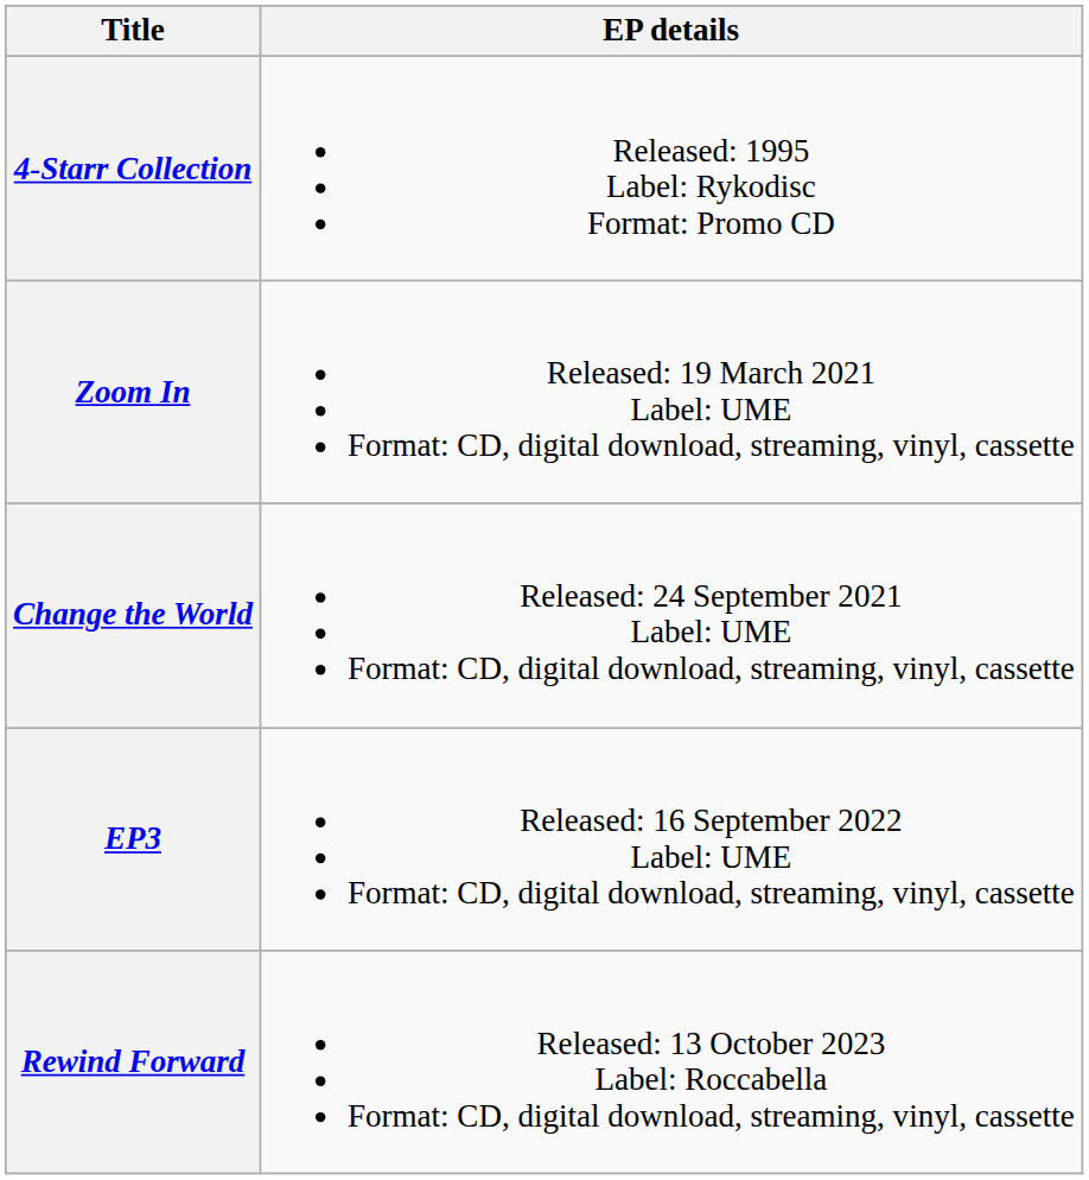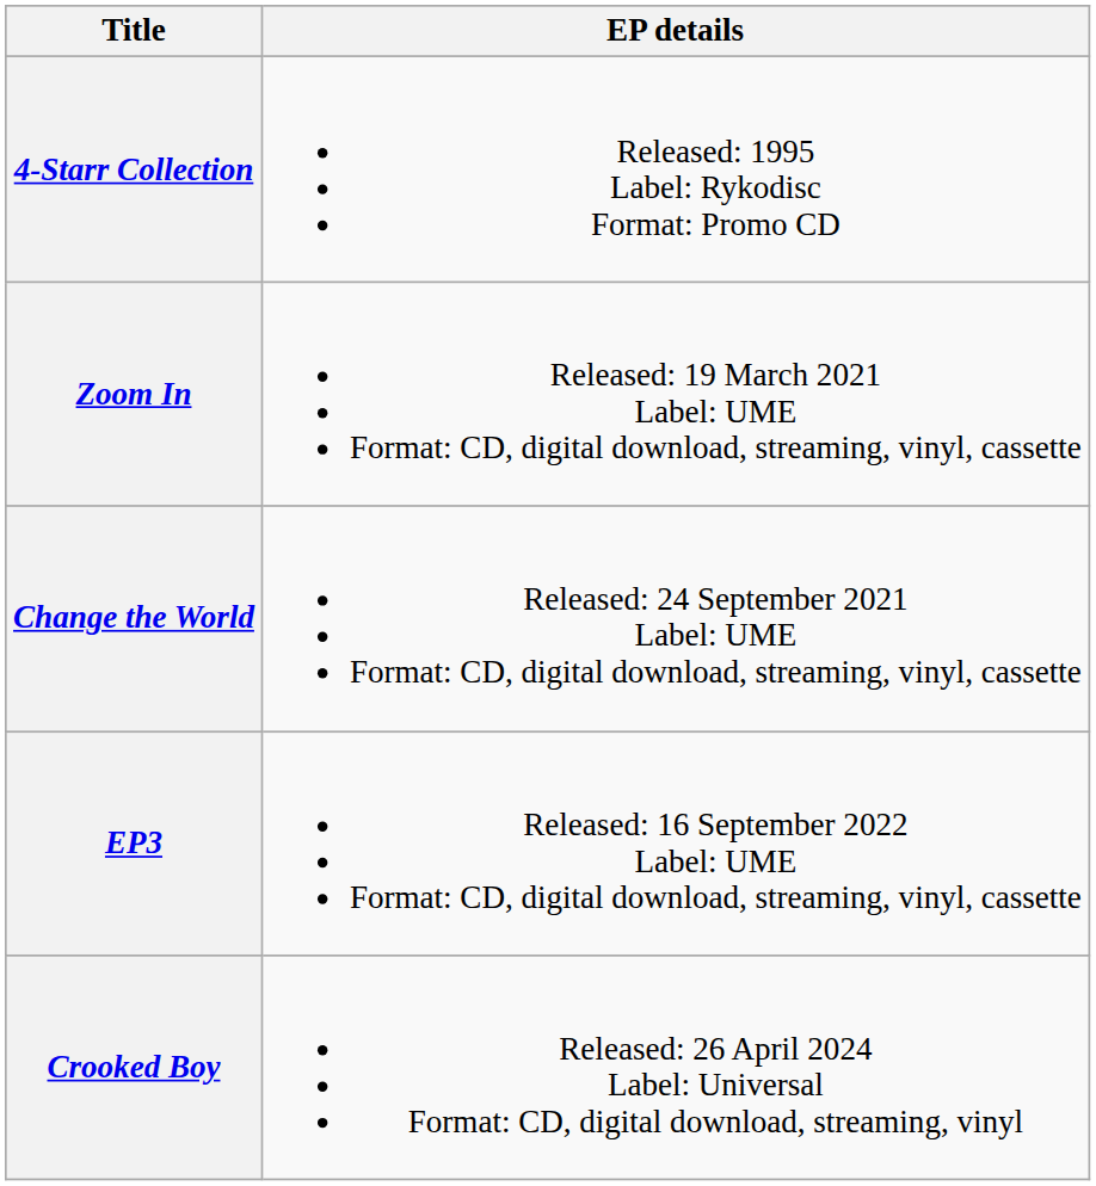 <table class="wikitable plainrowheaders" style="text-align:center;">
 <tr>
 <th scope="col">Title</th>
 <th scope="col">EP details</th>
 </tr>
 <tr>
 <th scope="row"><em><a href='#'>4-Starr Collection</a></em></th>
 <td><br><ul><li>Released: 1995</li><li>Label: Rykodisc</li><li>Format: Promo CD</li></ul></td>
 </tr>
 <tr>
 <th scope="row"><em><a href='#'>Zoom In</a></em></th>
 <td><br><ul><li>Released: 19 March 2021</li><li>Label: UME</li><li>Format: CD, digital download, streaming, vinyl, cassette</li></ul></td>
 </tr>
 <tr>
 <th scope="row"><em><a href='#'>Change the World</a></em></th>
 <td><br><ul><li>Released: 24 September 2021</li><li>Label: UME</li><li>Format: CD, digital download, streaming, vinyl, cassette</li></ul></td>
 </tr>
 <tr>
 <th scope="row"><em><a href='#'>EP3</a></em></th>
 <td><br><ul><li>Released: 16 September 2022</li><li>Label: UME</li><li>Format: CD, digital download, streaming, vinyl, cassette</li></ul></td>
 </tr>
 <tr>
-<th scope="row"><em><a href='#'>Rewind Forward</a></em></th>
-<td><br><ul><li>Released: 13 October 2023</li><li>Label: Roccabella</li><li>Format: CD, digital download, streaming, vinyl, cassette</li></ul></td>
+<th scope="row"><em><a href='#'>Crooked Boy</a></em></th>
+<td><br><ul><li>Released: 26 April 2024</li><li>Label: Universal</li><li>Format: CD, digital download, streaming, vinyl</li></ul></td>
 </tr>
 </table>
